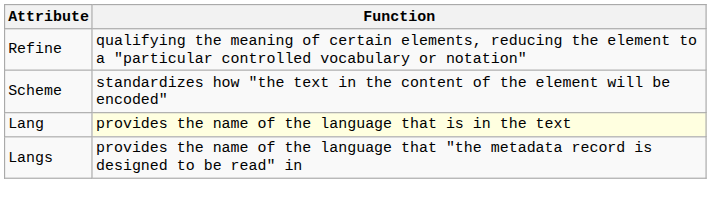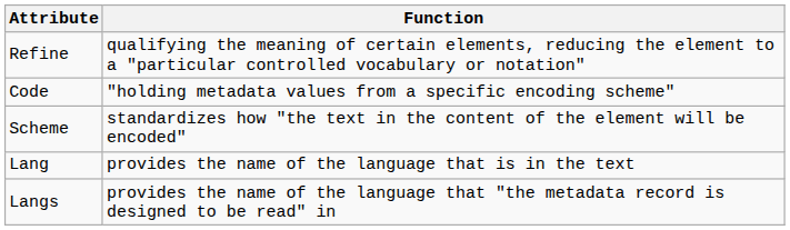 <table class="wikitable">
 <tr>
 <th>Attribute</th>
 <th>Function</th>
 </tr>
 <tr>
 <td>Refine</td>
 <td>qualifying the meaning of certain elements, reducing the element to a "particular controlled vocabulary or notation"</td>
 </tr>
 <tr>
+<td>Code</td>
+<td>"holding metadata values from a specific encoding scheme"</td>
+</tr>
+<tr>
 <td>Scheme</td>
 <td>standardizes how "the text in the content of the element will be encoded"</td>
 </tr>
 <tr>
 <td>Lang</td>
-<td style="background: lightyellow;">provides the name of the language that is in the text</td>
+<td>provides the name of the language that is in the text</td>
 </tr>
 <tr>
 <td>Langs</td>
 <td>provides the name of the language that "the metadata record is designed to be read" in</td>
 </tr>
 </table>
